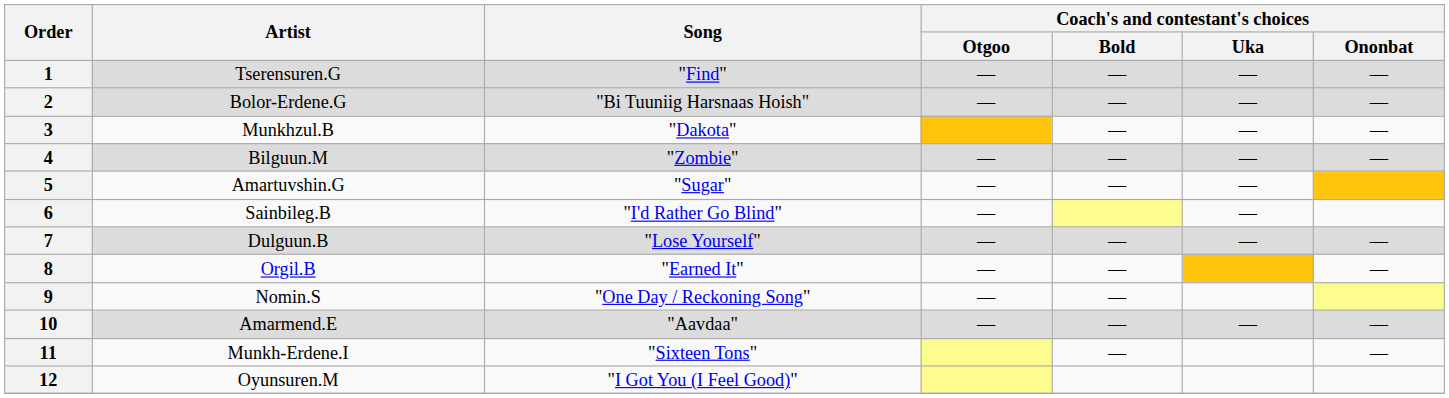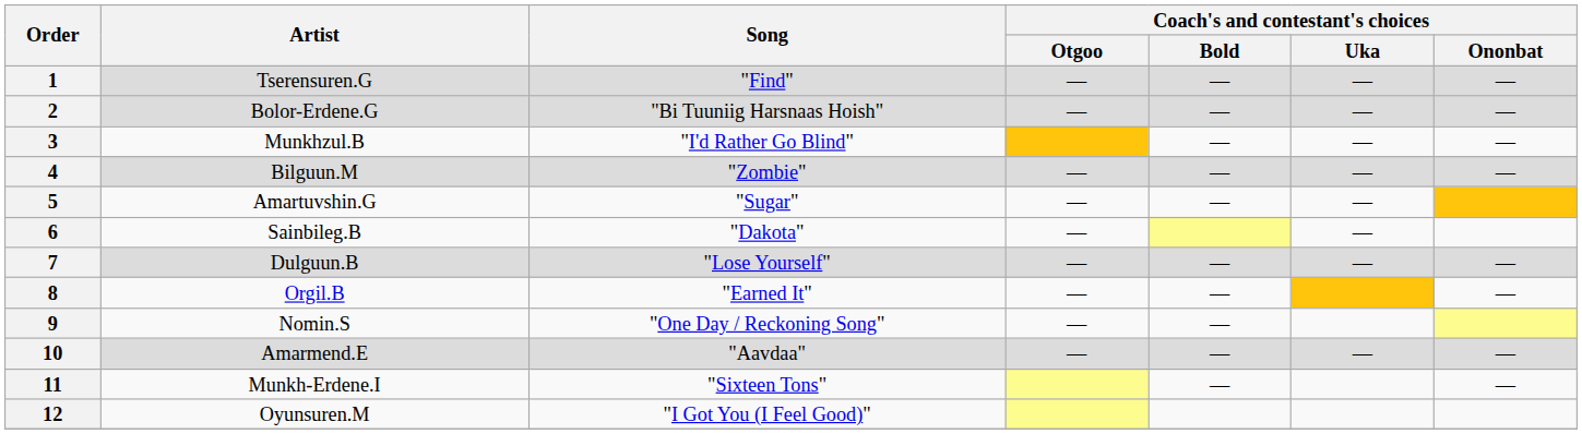 <table class="wikitable" style="text-align:center; line-height:17px; width:100%;">
 <tr>
 <th scope="col" rowspan="2" width="04%">Order</th>
 <th scope="col" rowspan="2" width="18%">Artist</th>
 <th scope="col" rowspan="2" width="20%">Song</th>
 <th scope="col" colspan="4" width="24%">Coach's and contestant's choices</th>
 </tr>
 <tr>
 <th width="06%">Otgoo</th>
 <th width="06%">Bold</th>
 <th width="06%">Uka</th>
 <th width="06%">Ononbat</th>
 </tr>
 <tr>
 <th>1</th>
 <td style="background:#DCDCDC;">Tserensuren.G</td>
 <td style="background:#DCDCDC;">"<a href='#'>Find</a>"</td>
 <td style="background:#DCDCDC;">—</td>
 <td style="background:#DCDCDC;">—</td>
 <td style="background:#DCDCDC;">—</td>
 <td style="background:#DCDCDC;">—</td>
 </tr>
 <tr>
 <th>2</th>
 <td style="background:#DCDCDC;">Bolor-Erdene.G</td>
 <td style="background:#DCDCDC;">"Bi Tuuniig Harsnaas Hoish"</td>
 <td style="background:#DCDCDC;">—</td>
 <td style="background:#DCDCDC;">—</td>
 <td style="background:#DCDCDC;">—</td>
 <td style="background:#DCDCDC;">—</td>
 </tr>
 <tr>
 <th>3</th>
 <td>Munkhzul.B</td>
-<td>"<a href='#'>Dakota</a>"</td>
+<td>"<a href='#'>I'd Rather Go Blind</a>"</td>
 <td style="background:#FFC40C;"><strong></strong></td>
 <td>—</td>
 <td>—</td>
 <td>—</td>
 </tr>
 <tr>
 <th>4</th>
 <td style="background:#DCDCDC;">Bilguun.M</td>
 <td style="background:#DCDCDC;">"<a href='#'>Zombie</a>"</td>
 <td style="background:#DCDCDC;">—</td>
 <td style="background:#DCDCDC;">—</td>
 <td style="background:#DCDCDC;">—</td>
 <td style="background:#DCDCDC;">—</td>
 </tr>
 <tr>
 <th>5</th>
 <td>Amartuvshin.G</td>
 <td>"<a href='#'>Sugar</a>"</td>
 <td>—</td>
 <td>—</td>
 <td>—</td>
 <td style="background:#FFC40C;"><strong></strong></td>
 </tr>
 <tr>
 <th>6</th>
 <td>Sainbileg.B</td>
-<td>"<a href='#'>I'd Rather Go Blind</a>"</td>
+<td>"<a href='#'>Dakota</a>"</td>
 <td>—</td>
 <td style="background:#fdfc8f;"><strong></strong></td>
 <td>—</td>
 <td><strong></strong></td>
 </tr>
 <tr>
 <th>7</th>
 <td style="background:#DCDCDC;">Dulguun.B</td>
 <td style="background:#DCDCDC;">"<a href='#'>Lose Yourself</a>"</td>
 <td style="background:#DCDCDC;">—</td>
 <td style="background:#DCDCDC;">—</td>
 <td style="background:#DCDCDC;">—</td>
 <td style="background:#DCDCDC;">—</td>
 </tr>
 <tr>
 <th>8</th>
 <td><a href='#'>Orgil.B</a></td>
 <td>"<a href='#'>Earned It</a>"</td>
 <td>—</td>
 <td>—</td>
 <td style="background:#FFC40C;"><strong></strong></td>
 <td>—</td>
 </tr>
 <tr>
 <th>9</th>
 <td>Nomin.S</td>
 <td>"<a href='#'>One Day / Reckoning Song</a>"</td>
 <td>—</td>
 <td>—</td>
 <td><strong></strong></td>
 <td style="background:#fdfc8f;"><strong></strong></td>
 </tr>
 <tr>
 <th>10</th>
 <td style="background:#DCDCDC;">Amarmend.E</td>
 <td style="background:#DCDCDC;">"Aavdaa"</td>
 <td style="background:#DCDCDC;">—</td>
 <td style="background:#DCDCDC;">—</td>
 <td style="background:#DCDCDC;">—</td>
 <td style="background:#DCDCDC;">—</td>
 </tr>
 <tr>
 <th>11</th>
 <td>Munkh-Erdene.I</td>
 <td>"<a href='#'>Sixteen Tons</a>"</td>
 <td style="background:#fdfc8f;"><strong></strong></td>
 <td>—</td>
 <td><strong></strong></td>
 <td>—</td>
 </tr>
 <tr>
 <th>12</th>
 <td>Oyunsuren.M</td>
 <td>"<a href='#'>I Got You (I Feel Good)</a>"</td>
 <td style="background:#fdfc8f;"><strong></strong></td>
 <td><strong></strong></td>
 <td><strong></strong></td>
 <td><strong></strong></td>
 </tr>
 <tr>
 </tr>
 </table>
